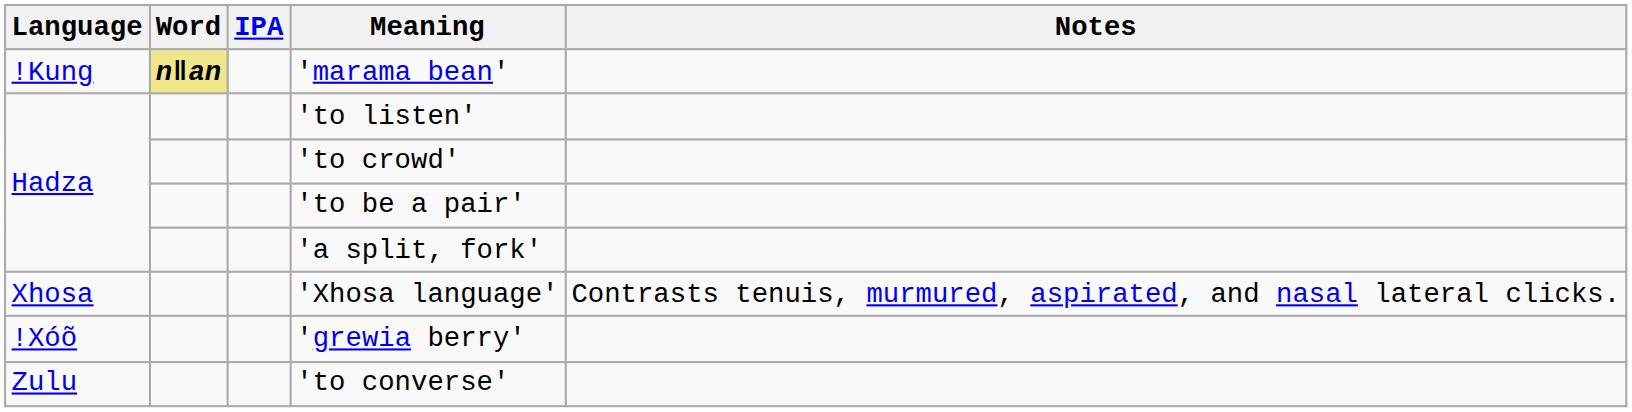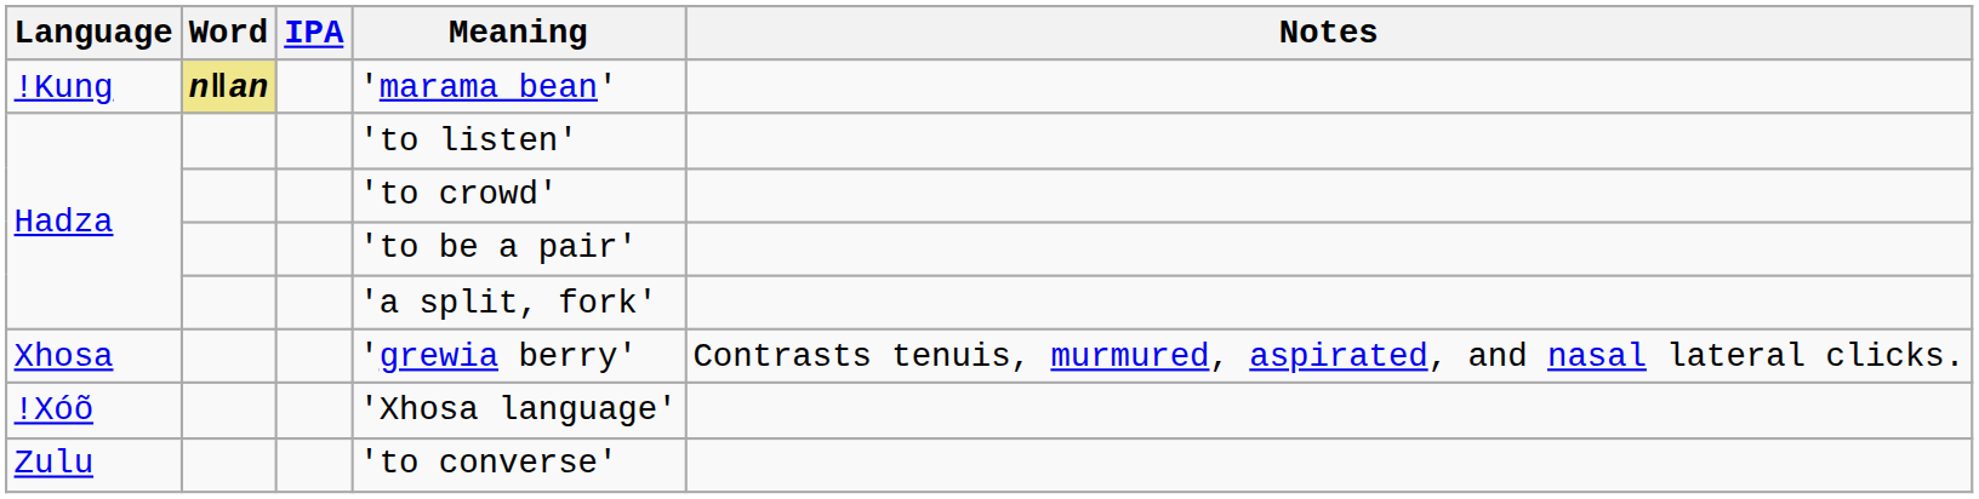 <table class="wikitable">
 <tr>
 <th colspan="2">Language</th>
 <th>Word</th>
 <th><a href='#'>IPA</a></th>
 <th>Meaning</th>
 <th>Notes</th>
 </tr>
 <tr>
 <td colspan="2"><a href='#'>ǃKung</a></td>
 <td style="background: khaki;"><strong><em>nǁ<strong>an<em></td>
 <td align="center"></td>
 <td>'<a href='#'>marama bean</a>'</td>
 <td></td>
 </tr>
 <tr>
 <td colspan="2" rowspan="4"><a href='#'>Hadza</a></td>
 <td></td>
 <td align="center"></td>
 <td>'to listen'</td>
 <td></td>
 </tr>
 <tr>
 <td></td>
 <td align="center"></td>
 <td>'to crowd'</td>
 <td></td>
 </tr>
 <tr>
 <td></td>
 <td align="center"></td>
 <td>'to be a pair'</td>
 <td></td>
 </tr>
 <tr>
 <td></td>
 <td align="center"></td>
 <td>'a split, fork'</td>
 <td></td>
 </tr>
 <tr>
 <td colspan="2"><a href='#'>Xhosa</a></td>
 <td></td>
 <td align="center"></td>
-<td>'Xhosa language'</td>
+<td>'<a href='#'>grewia</a> berry'</td>
 <td>Contrasts tenuis, <a href='#'>murmured</a>,  <a href='#'>aspirated</a>, and <a href='#'>nasal</a> lateral clicks.</td>
 </tr>
 <tr>
 <td colspan="2"><a href='#'>!Xóõ</a></td>
 <td></td>
 <td align="center"></td>
-<td>'<a href='#'>grewia</a> berry'</td>
+<td>'Xhosa language'</td>
 <td></td>
 </tr>
 <tr>
 <td colspan="2"><a href='#'>Zulu</a></td>
 <td></td>
 <td align="center"></td>
 <td>'to converse'</td>
 <td></td>
 </tr>
 </table>
